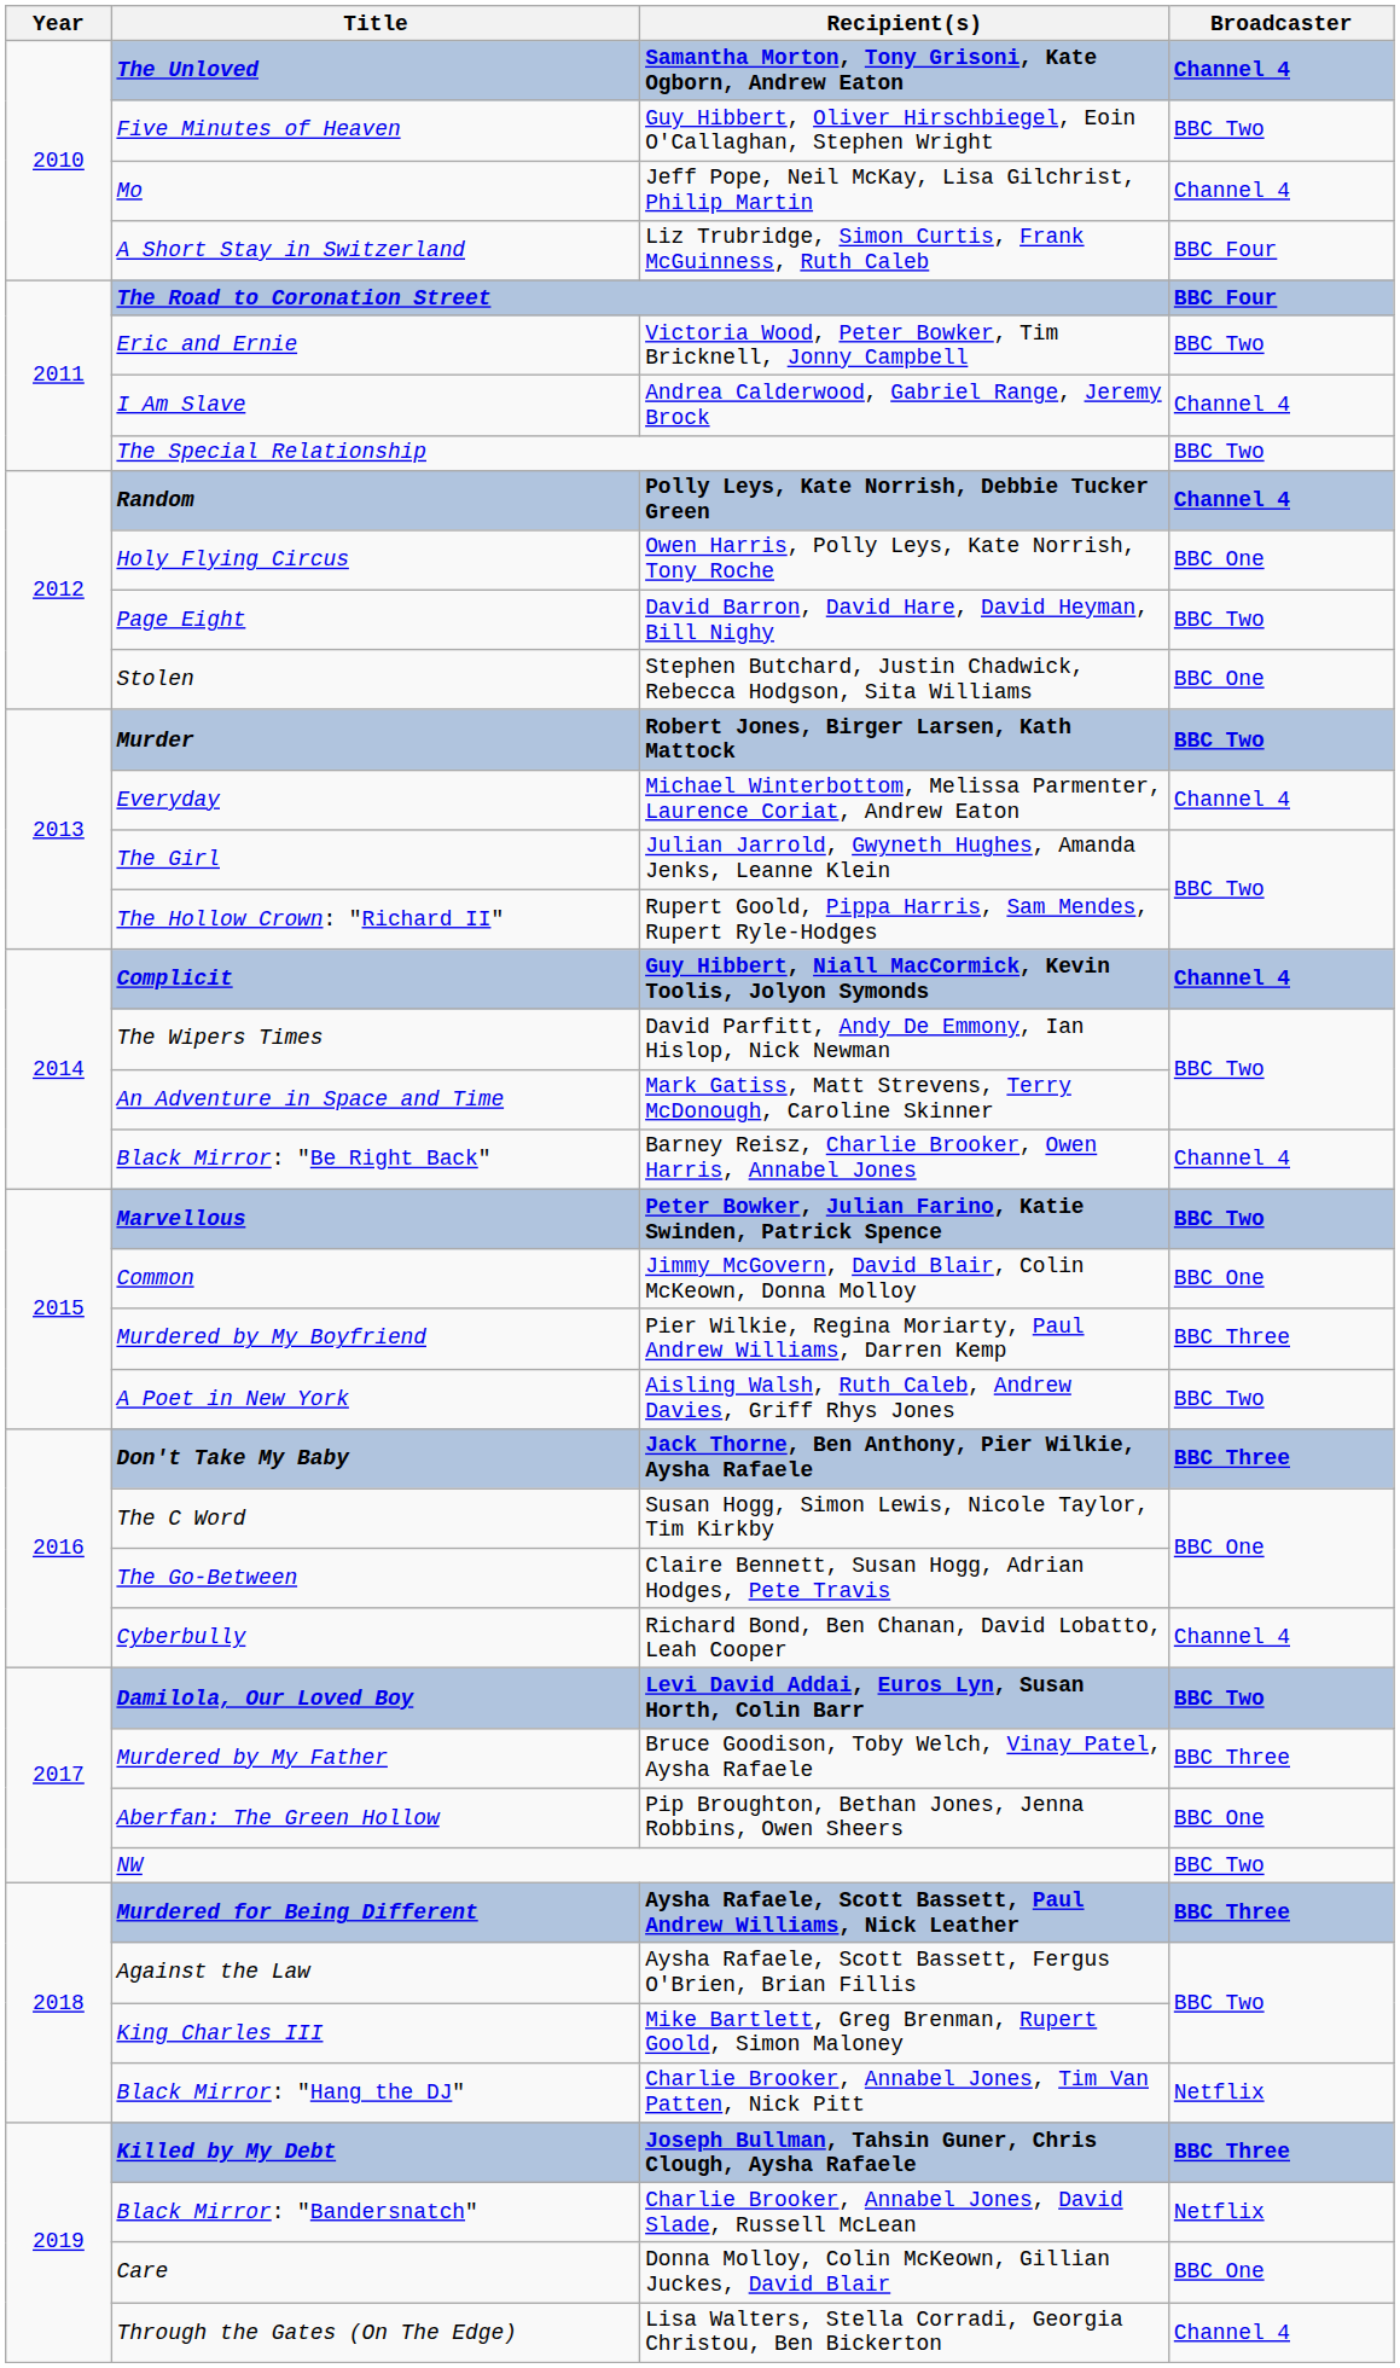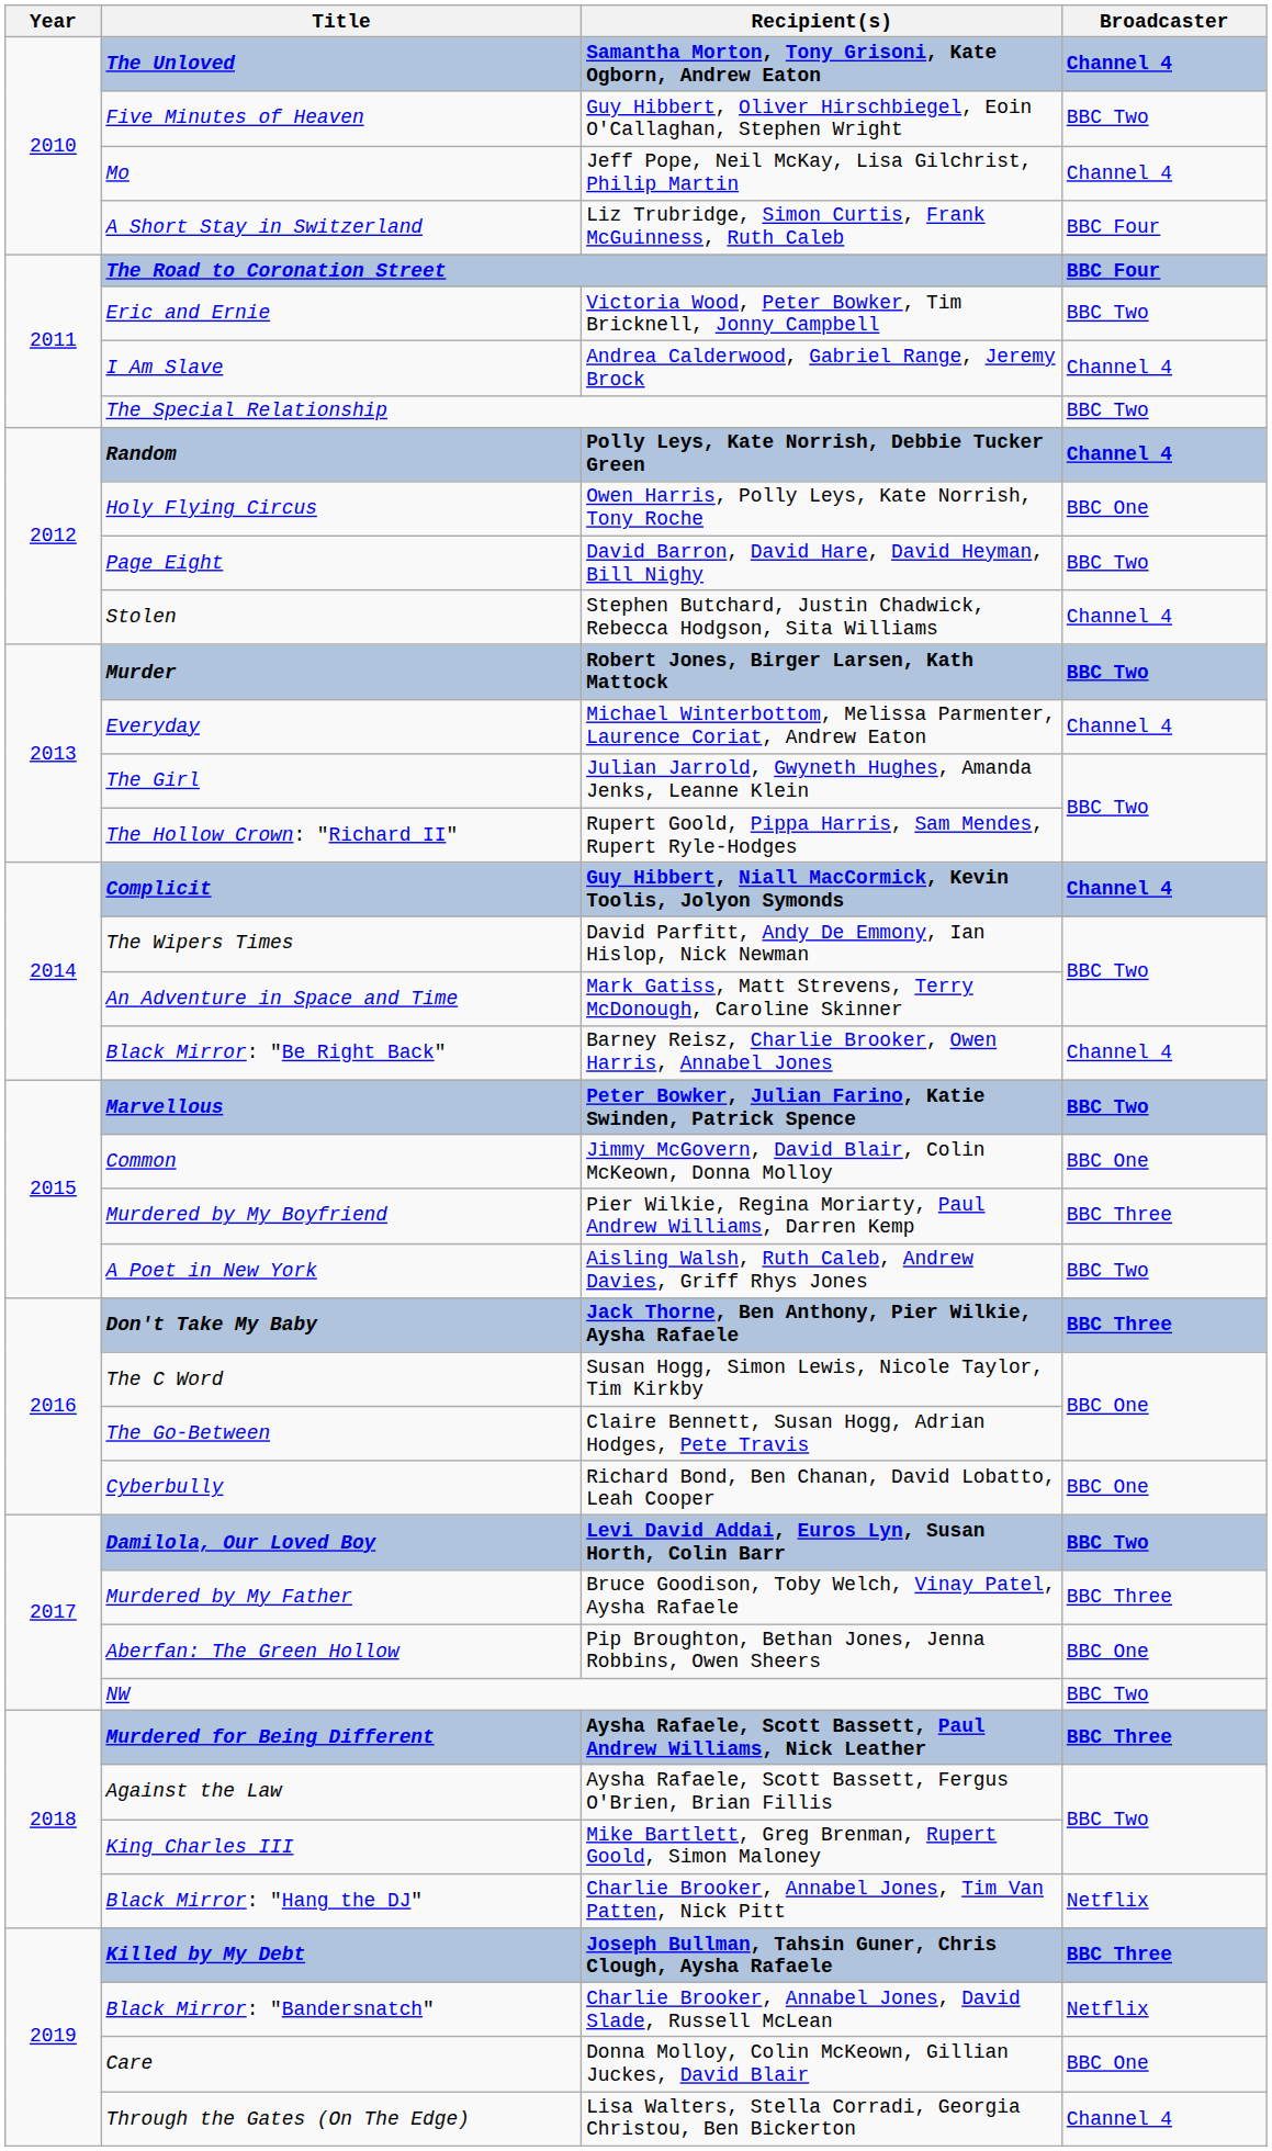 <table class="wikitable" width="95%">
 <tr>
 <th width=5%>Year</th>
 <th width=25%>Title</th>
 <th width=25%><strong>Recipient(s)</strong></th>
 <th width=10%><strong>Broadcaster</strong></th>
 </tr>
 <tr>
 <td rowspan="4" style="text-align:center;"><a href='#'>2010</a></td>
 <td style="background:#B0C4DE;"><strong><em><a href='#'>The Unloved</a></em></strong></td>
 <td style="background:#B0C4DE;"><strong><a href='#'>Samantha Morton</a>, <a href='#'>Tony Grisoni</a>, Kate Ogborn, Andrew Eaton</strong></td>
 <td style="background:#B0C4DE;"><strong><a href='#'>Channel 4</a></strong></td>
 </tr>
 <tr>
 <td><em><a href='#'>Five Minutes of Heaven</a></em></td>
 <td><a href='#'>Guy Hibbert</a>, <a href='#'>Oliver Hirschbiegel</a>, Eoin O'Callaghan, Stephen Wright</td>
 <td><a href='#'>BBC Two</a></td>
 </tr>
 <tr>
 <td><em><a href='#'>Mo</a></em></td>
 <td>Jeff Pope, Neil McKay, Lisa Gilchrist, <a href='#'>Philip Martin</a></td>
 <td><a href='#'>Channel 4</a></td>
 </tr>
 <tr>
 <td><em><a href='#'>A Short Stay in Switzerland</a></em></td>
 <td>Liz Trubridge, <a href='#'>Simon Curtis</a>, <a href='#'>Frank McGuinness</a>, <a href='#'>Ruth Caleb</a></td>
 <td><a href='#'>BBC Four</a></td>
 </tr>
 <tr>
 <td rowspan="4" style="text-align:center;"><a href='#'>2011</a></td>
 <td colspan="2" style="background:#B0C4DE;"><strong><em><a href='#'>The Road to Coronation Street</a></em></strong></td>
 <td style="background:#B0C4DE;"><strong><a href='#'>BBC Four</a></strong></td>
 </tr>
 <tr>
 <td><em><a href='#'>Eric and Ernie</a></em></td>
 <td><a href='#'>Victoria Wood</a>, <a href='#'>Peter Bowker</a>, Tim Bricknell, <a href='#'>Jonny Campbell</a></td>
 <td><a href='#'>BBC Two</a></td>
 </tr>
 <tr>
 <td><em><a href='#'>I Am Slave</a></em></td>
 <td><a href='#'>Andrea Calderwood</a>, <a href='#'>Gabriel Range</a>, <a href='#'>Jeremy Brock</a></td>
 <td><a href='#'>Channel 4</a></td>
 </tr>
 <tr>
 <td colspan="2"><em><a href='#'>The Special Relationship</a></em></td>
 <td><a href='#'>BBC Two</a></td>
 </tr>
 <tr>
 <td rowspan="4" style="text-align:center;"><a href='#'>2012</a></td>
 <td style="background:#B0C4DE;"><strong><em>Random</em></strong></td>
 <td style="background:#B0C4DE;"><strong>Polly Leys, Kate Norrish, Debbie Tucker Green</strong></td>
 <td style="background:#B0C4DE;"><strong><a href='#'>Channel 4</a></strong></td>
 </tr>
 <tr>
 <td><em><a href='#'>Holy Flying Circus</a></em></td>
 <td><a href='#'>Owen Harris</a>, Polly Leys, Kate Norrish, <a href='#'>Tony Roche</a></td>
 <td><a href='#'>BBC One</a></td>
 </tr>
 <tr>
 <td><em><a href='#'>Page Eight</a></em></td>
 <td><a href='#'>David Barron</a>, <a href='#'>David Hare</a>, <a href='#'>David Heyman</a>, <a href='#'>Bill Nighy</a></td>
 <td><a href='#'>BBC Two</a></td>
 </tr>
 <tr>
 <td><em>Stolen</em></td>
 <td>Stephen Butchard, Justin Chadwick, Rebecca Hodgson, Sita Williams</td>
-<td><a href='#'>BBC One</a></td>
+<td><a href='#'>Channel 4</a></td>
 </tr>
 <tr>
 <td rowspan="4" style="text-align:center;"><a href='#'>2013</a></td>
 <td style="background:#B0C4DE;"><strong><em>Murder</em></strong></td>
 <td style="background:#B0C4DE;"><strong>Robert Jones, Birger Larsen, Kath Mattock</strong></td>
 <td style="background:#B0C4DE;"><strong><a href='#'>BBC Two</a></strong></td>
 </tr>
 <tr>
 <td><em><a href='#'>Everyday</a></em></td>
 <td><a href='#'>Michael Winterbottom</a>, Melissa Parmenter, <a href='#'>Laurence Coriat</a>, Andrew Eaton</td>
 <td><a href='#'>Channel 4</a></td>
 </tr>
 <tr>
 <td><em><a href='#'>The Girl</a></em></td>
 <td><a href='#'>Julian Jarrold</a>, <a href='#'>Gwyneth Hughes</a>, Amanda Jenks, Leanne Klein</td>
 <td rowspan="2"><a href='#'>BBC Two</a></td>
 </tr>
 <tr>
 <td><em><a href='#'>The Hollow Crown</a></em>: "<a href='#'>Richard II</a>"</td>
 <td>Rupert Goold, <a href='#'>Pippa Harris</a>, <a href='#'>Sam Mendes</a>, Rupert Ryle-Hodges</td>
 </tr>
 <tr>
 <td rowspan="4" style="text-align:center;"><a href='#'>2014</a></td>
 <td style="background:#B0C4DE;"><strong><em><a href='#'>Complicit</a></em></strong></td>
 <td style="background:#B0C4DE;"><strong><a href='#'>Guy Hibbert</a>, <a href='#'>Niall MacCormick</a>, Kevin Toolis, Jolyon Symonds</strong></td>
 <td style="background:#B0C4DE;"><strong><a href='#'>Channel 4</a></strong></td>
 </tr>
 <tr>
 <td><em>The Wipers Times</em></td>
 <td>David Parfitt, <a href='#'>Andy De Emmony</a>, Ian Hislop, Nick Newman</td>
 <td rowspan="2"><a href='#'>BBC Two</a></td>
 </tr>
 <tr>
 <td><em><a href='#'>An Adventure in Space and Time</a></em></td>
 <td><a href='#'>Mark Gatiss</a>, Matt Strevens, <a href='#'>Terry McDonough</a>, Caroline Skinner</td>
 </tr>
 <tr>
 <td><em><a href='#'>Black Mirror</a></em>: "<a href='#'>Be Right Back</a>"</td>
 <td>Barney Reisz, <a href='#'>Charlie Brooker</a>, <a href='#'>Owen Harris</a>, <a href='#'>Annabel Jones</a></td>
 <td><a href='#'>Channel 4</a></td>
 </tr>
 <tr>
 <td rowspan="4" style="text-align:center;"><a href='#'>2015</a></td>
 <td style="background:#B0C4DE;"><strong><em><a href='#'>Marvellous</a></em></strong></td>
 <td style="background:#B0C4DE;"><strong><a href='#'>Peter Bowker</a>, <a href='#'>Julian Farino</a>, Katie Swinden, Patrick Spence</strong></td>
 <td style="background:#B0C4DE;"><strong><a href='#'>BBC Two</a></strong></td>
 </tr>
 <tr>
 <td><em><a href='#'>Common</a></em></td>
 <td><a href='#'>Jimmy McGovern</a>, <a href='#'>David Blair</a>, Colin McKeown, Donna Molloy</td>
 <td><a href='#'>BBC One</a></td>
 </tr>
 <tr>
 <td><em><a href='#'>Murdered by My Boyfriend</a></em></td>
 <td>Pier Wilkie, Regina Moriarty, <a href='#'>Paul Andrew Williams</a>, Darren Kemp</td>
 <td><a href='#'>BBC Three</a></td>
 </tr>
 <tr>
 <td><em><a href='#'>A Poet in New York</a></em></td>
 <td><a href='#'>Aisling Walsh</a>, <a href='#'>Ruth Caleb</a>, <a href='#'>Andrew Davies</a>, Griff Rhys Jones</td>
 <td><a href='#'>BBC Two</a></td>
 </tr>
 <tr>
 <td rowspan="4" style="text-align:center;"><a href='#'>2016</a></td>
 <td style="background:#B0C4DE;"><strong><em>Don't Take My Baby</em></strong></td>
 <td style="background:#B0C4DE;"><strong><a href='#'>Jack Thorne</a>, Ben Anthony, Pier Wilkie, Aysha Rafaele</strong></td>
 <td style="background:#B0C4DE;"><strong><a href='#'>BBC Three</a></strong></td>
 </tr>
 <tr>
 <td><em>The C Word</em></td>
 <td>Susan Hogg, Simon Lewis, Nicole Taylor, Tim Kirkby</td>
 <td rowspan="2"><a href='#'>BBC One</a></td>
 </tr>
 <tr>
 <td><em><a href='#'>The Go-Between</a></em></td>
 <td>Claire Bennett, Susan Hogg, Adrian Hodges, <a href='#'>Pete Travis</a></td>
 </tr>
 <tr>
 <td><em><a href='#'>Cyberbully</a></em></td>
 <td>Richard Bond, Ben Chanan, David Lobatto, Leah Cooper</td>
-<td><a href='#'>Channel 4</a></td>
+<td><a href='#'>BBC One</a></td>
 </tr>
 <tr>
 <td rowspan="4" style="text-align:center;"><a href='#'>2017</a></td>
 <td style="background:#B0C4DE;"><strong><em><a href='#'>Damilola, Our Loved Boy</a></em></strong></td>
 <td style="background:#B0C4DE;"><strong><a href='#'>Levi David Addai</a>, <a href='#'>Euros Lyn</a>, Susan Horth, Colin Barr</strong></td>
 <td style="background:#B0C4DE;"><strong><a href='#'>BBC Two</a></strong></td>
 </tr>
 <tr>
 <td><em><a href='#'>Murdered by My Father</a></em></td>
 <td>Bruce Goodison, Toby Welch, <a href='#'>Vinay Patel</a>, Aysha Rafaele</td>
 <td><a href='#'>BBC Three</a></td>
 </tr>
 <tr>
 <td><em><a href='#'>Aberfan: The Green Hollow</a></em></td>
 <td>Pip Broughton, Bethan Jones, Jenna Robbins, Owen Sheers</td>
 <td><a href='#'>BBC One</a></td>
 </tr>
 <tr>
 <td colspan="2"><em><a href='#'>NW</a></em></td>
 <td><a href='#'>BBC Two</a></td>
 </tr>
 <tr>
 <td rowspan="4" style="text-align:center;"><a href='#'>2018</a></td>
 <td style="background:#B0C4DE;"><strong><em><a href='#'>Murdered for Being Different</a></em></strong></td>
 <td style="background:#B0C4DE;"><strong>Aysha Rafaele, Scott Bassett, <a href='#'>Paul Andrew Williams</a>, Nick Leather</strong></td>
 <td style="background:#B0C4DE;"><strong><a href='#'>BBC Three</a></strong></td>
 </tr>
 <tr>
 <td><em>Against the Law</em></td>
 <td>Aysha Rafaele, Scott Bassett, Fergus O'Brien, Brian Fillis</td>
 <td rowspan="2"><a href='#'>BBC Two</a></td>
 </tr>
 <tr>
 <td><em><a href='#'>King Charles III</a></em></td>
 <td><a href='#'>Mike Bartlett</a>, Greg Brenman, <a href='#'>Rupert Goold</a>, Simon Maloney</td>
 </tr>
 <tr>
 <td><em><a href='#'>Black Mirror</a></em>: "<a href='#'>Hang the DJ</a>"</td>
 <td><a href='#'>Charlie Brooker</a>, <a href='#'>Annabel Jones</a>, <a href='#'>Tim Van Patten</a>, Nick Pitt</td>
 <td><a href='#'>Netflix</a></td>
 </tr>
 <tr>
 <td rowspan="4" style="text-align:center;"><a href='#'>2019</a><br></td>
 <td style="background:#B0C4DE;"><strong><em><a href='#'>Killed by My Debt</a></em></strong></td>
 <td style="background:#B0C4DE;"><strong><a href='#'>Joseph Bullman</a>, Tahsin Guner, Chris Clough, Aysha Rafaele</strong></td>
 <td style="background:#B0C4DE;"><strong><a href='#'>BBC Three</a></strong></td>
 </tr>
 <tr>
 <td><em><a href='#'>Black Mirror</a></em>: "<a href='#'>Bandersnatch</a>"</td>
 <td><a href='#'>Charlie Brooker</a>, <a href='#'>Annabel Jones</a>, <a href='#'>David Slade</a>, Russell McLean</td>
 <td><a href='#'>Netflix</a></td>
 </tr>
 <tr>
 <td><em>Care</em></td>
 <td>Donna Molloy, Colin McKeown, Gillian Juckes, <a href='#'>David Blair</a></td>
 <td><a href='#'>BBC One</a></td>
 </tr>
 <tr>
 <td><em>Through the Gates (On The Edge)</em></td>
 <td>Lisa Walters, Stella Corradi, Georgia Christou, Ben Bickerton</td>
 <td><a href='#'>Channel 4</a></td>
 </tr>
 <tr>
 </tr>
 </table>
